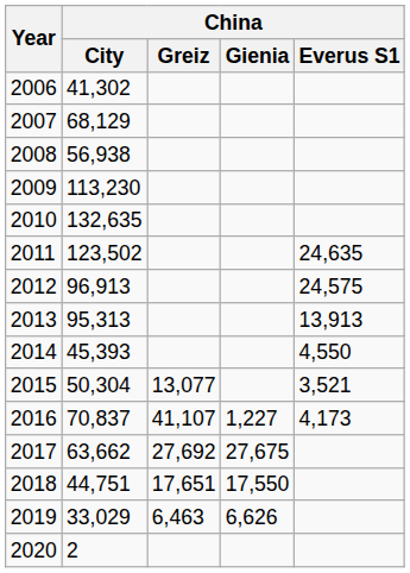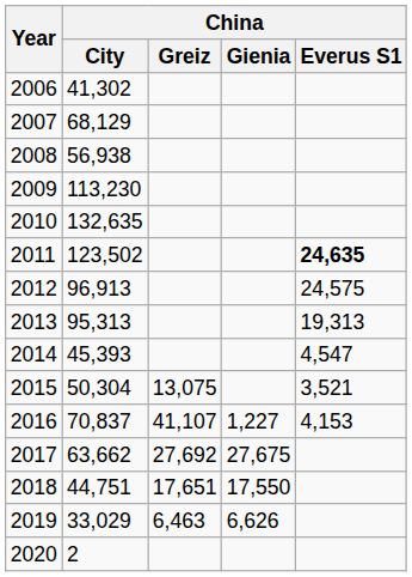 <table class="wikitable" style="text-align:left; font-size:90%;">
 <tr>
 <th rowspan="2">Year</th>
 <th colspan="4">China</th>
 </tr>
 <tr>
 <th>City</th>
 <th>Greiz</th>
 <th>Gienia</th>
 <th>Everus S1</th>
 </tr>
 <tr>
 <td>2006</td>
 <td>41,302</td>
 <td></td>
 <td></td>
 <td></td>
 </tr>
 <tr>
 <td>2007</td>
 <td>68,129</td>
 <td></td>
 <td></td>
 <td></td>
 </tr>
 <tr>
 <td>2008</td>
 <td>56,938</td>
 <td></td>
 <td></td>
 <td></td>
 </tr>
 <tr>
 <td>2009</td>
 <td>113,230</td>
 <td></td>
 <td></td>
 <td></td>
 </tr>
 <tr>
 <td>2010</td>
 <td>132,635</td>
 <td></td>
 <td></td>
 <td></td>
 </tr>
 <tr>
 <td>2011</td>
 <td>123,502</td>
 <td></td>
 <td></td>
-<td>24,635</td>
+<td><strong>24,635</strong></td>
 </tr>
 <tr>
 <td>2012</td>
 <td>96,913</td>
 <td></td>
 <td></td>
 <td>24,575</td>
 </tr>
 <tr>
 <td>2013</td>
 <td>95,313</td>
 <td></td>
 <td></td>
-<td>13,913</td>
+<td>19,313</td>
 </tr>
 <tr>
 <td>2014</td>
 <td>45,393</td>
 <td></td>
 <td></td>
-<td>4,550</td>
+<td>4,547</td>
 </tr>
 <tr>
 <td>2015</td>
 <td>50,304</td>
-<td>13,077</td>
+<td>13,075</td>
 <td></td>
 <td>3,521</td>
 </tr>
 <tr>
 <td>2016</td>
 <td>70,837</td>
 <td>41,107</td>
 <td>1,227</td>
-<td>4,173</td>
+<td>4,153</td>
 </tr>
 <tr>
 <td>2017</td>
 <td>63,662</td>
 <td>27,692</td>
 <td>27,675</td>
 <td></td>
 </tr>
 <tr>
 <td>2018</td>
 <td>44,751</td>
 <td>17,651</td>
 <td>17,550</td>
 <td></td>
 </tr>
 <tr>
 <td>2019</td>
 <td>33,029</td>
 <td>6,463</td>
 <td>6,626</td>
 <td></td>
 </tr>
 <tr>
 <td>2020</td>
 <td>2</td>
 <td></td>
 <td></td>
 <td></td>
 </tr>
 </table>
